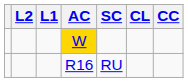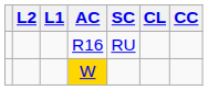 <table class="wikitable" style="text-align:center;">
 <tr>
 <th></th>
 <th><a href='#'>L2</a></th>
 <th><a href='#'>L1</a></th>
 <th><a href='#'>AC</a></th>
 <th><a href='#'>SC</a></th>
 <th><a href='#'>CL</a></th>
 <th><a href='#'>CC</a></th>
 </tr>
 <tr>
 <td></td>
+<td><a href='#'></a></td>
+<td></td>
+<td><a href='#'>R16</a></td>
+<td><a href='#'>RU</a></td>
+<td></td>
+<td></td>
+</tr>
+<tr>
+<td></td>
 <td></td>
 <td><a href='#'></a></td>
 <td style="background:gold;"><a href='#'>W</a></td>
 <td></td>
 <td></td>
 <td></td>
 </tr>
-<tr>
-<td></td>
-<td><a href='#'></a></td>
-<td></td>
-<td><a href='#'>R16</a></td>
-<td><a href='#'>RU</a></td>
-<td></td>
-<td></td>
-</tr>
 </table>
